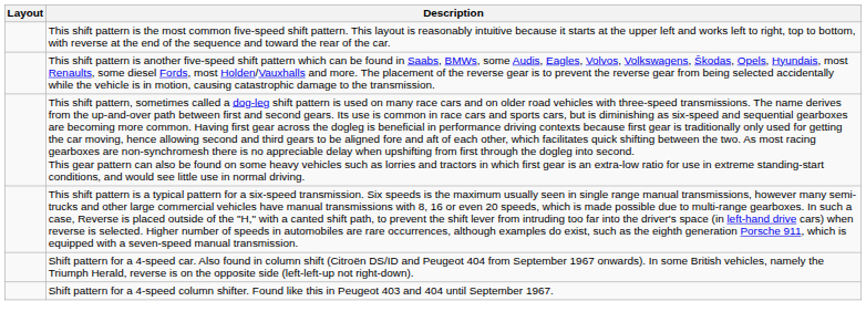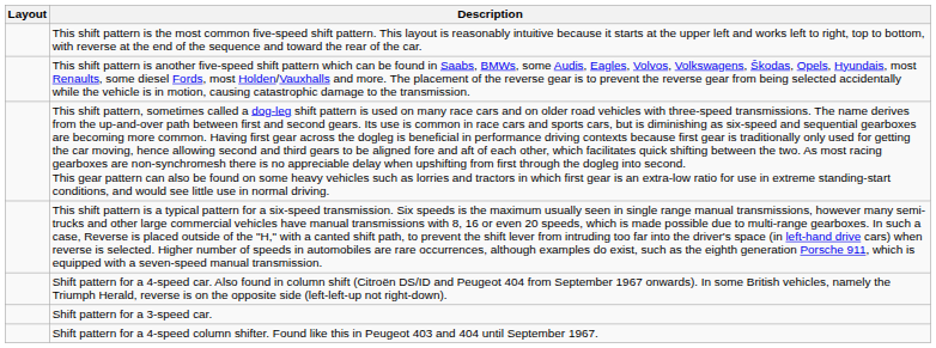 <table class="wikitable">
 <tr>
 <th>Layout</th>
 <th>Description</th>
 </tr>
 <tr>
 <td></td>
 <td>This shift pattern is the most common five-speed shift pattern. This layout is reasonably intuitive because it starts at the upper left and works left to right, top to bottom, with reverse at the end of the sequence and toward the rear of the car.</td>
 </tr>
 <tr>
 <td></td>
 <td>This shift pattern is another five-speed shift pattern which can be found in <a href='#'>Saabs</a>, <a href='#'>BMWs</a>, some <a href='#'>Audis</a>, <a href='#'>Eagles</a>, <a href='#'>Volvos</a>, <a href='#'>Volkswagens</a>, <a href='#'>Škodas</a>, <a href='#'>Opels</a>, <a href='#'>Hyundais</a>, most <a href='#'>Renaults</a>, some diesel <a href='#'>Fords</a>, most <a href='#'>Holden</a>/<a href='#'>Vauxhalls</a> and more. The placement of the reverse gear is to prevent the reverse gear from being selected accidentally while the vehicle is in motion, causing catastrophic damage to the transmission.</td>
 </tr>
 <tr>
 <td></td>
 <td>This shift pattern, sometimes called a <a href='#'>dog-leg</a> shift pattern is used on many race cars and on older road vehicles with three-speed transmissions. The name derives from the up-and-over path between first and second gears. Its use is common in race cars and sports cars, but is diminishing as six-speed and sequential gearboxes are becoming more common. Having first gear across the dogleg is beneficial in performance driving contexts because first gear is traditionally only used for getting the car moving, hence allowing second and third gears to be aligned fore and aft of each other, which facilitates quick shifting between the two. As most racing gearboxes are non-synchromesh there is no appreciable delay when upshifting from first through the dogleg into second.<br>This gear pattern can also be found on some heavy vehicles such as lorries and tractors in which first gear is an extra-low ratio for use in extreme standing-start conditions, and would see little use in normal driving.</td>
 </tr>
 <tr>
 <td></td>
 <td>This shift pattern is a typical pattern for a six-speed transmission. Six speeds is the maximum usually seen in single range manual transmissions, however many semi-trucks and other large commercial vehicles have manual transmissions with 8, 16 or even 20 speeds, which is made possible due to multi-range gearboxes. In such a case, Reverse is placed outside of the "H," with a canted shift path, to prevent the shift lever from intruding too far into the driver's space (in <a href='#'>left-hand drive</a> cars) when reverse is selected. Higher number of speeds in automobiles are rare occurrences, although examples do exist, such as the eighth generation <a href='#'>Porsche 911</a>, which is equipped with a seven-speed manual transmission.</td>
 </tr>
 <tr>
 <td></td>
 <td>Shift pattern for a 4-speed car. Also found in column shift (Citroën DS/ID and Peugeot 404 from September 1967 onwards). In some British vehicles, namely the Triumph Herald, reverse is on the opposite side (left-left-up not right-down).</td>
 </tr>
 <tr>
 <td></td>
+<td>Shift pattern for a 3-speed car.</td>
+</tr>
+<tr>
+<td></td>
 <td>Shift pattern for a 4-speed column shifter. Found like this in Peugeot 403 and 404 until September 1967.</td>
 </tr>
 </table>
